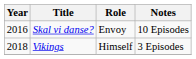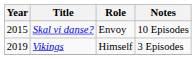 <table class="wikitable sortable">
 <tr>
 <th>Year</th>
 <th>Title</th>
 <th>Role</th>
 <th class="unsortable">Notes</th>
 </tr>
 <tr>
-<td>2016</td>
+<td>2015</td>
 <td><em><a href='#'>Skal vi danse?</a></em></td>
 <td>Envoy</td>
 <td>10 Episodes</td>
 </tr>
 <tr>
-<td>2018</td>
+<td>2019</td>
 <td><em><a href='#'>Vikings</a></em></td>
 <td>Himself</td>
 <td>3 Episodes</td>
 </tr>
 <tr>
 </tr>
 </table>
